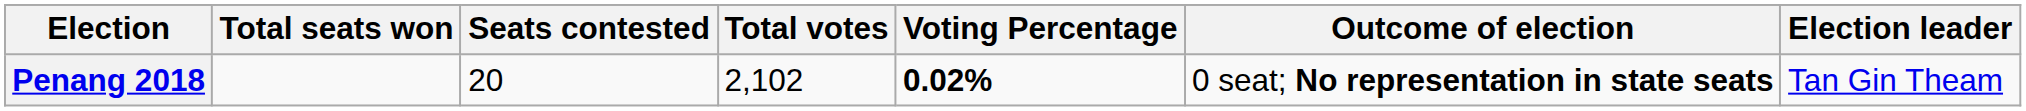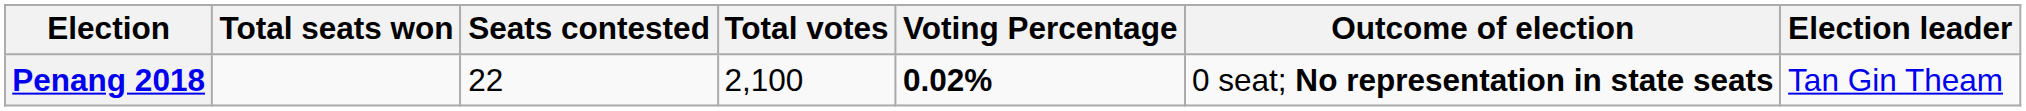 <table class="wikitable">
 <tr>
 <th>Election</th>
 <th>Total seats won</th>
 <th>Seats contested</th>
 <th>Total votes</th>
 <th>Voting Percentage</th>
 <th>Outcome of election</th>
 <th>Election leader</th>
 </tr>
 <tr>
 <th><a href='#'>Penang 2018</a></th>
 <td></td>
-<td>20</td>
-<td>2,102</td>
+<td>22</td>
+<td>2,100</td>
 <td><strong>0.02%</strong></td>
 <td>0 seat; <strong>No representation in state seats</strong></td>
 <td><a href='#'>Tan Gin Theam</a></td>
 </tr>
 </table>
